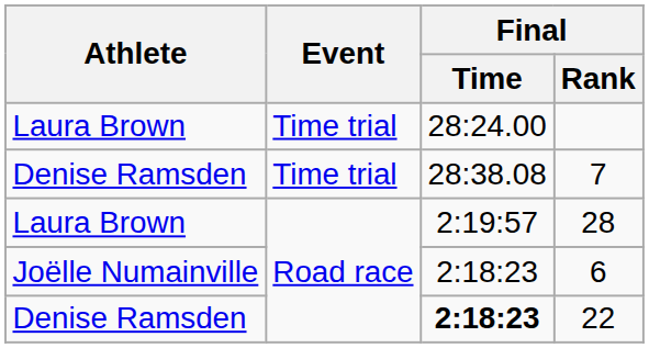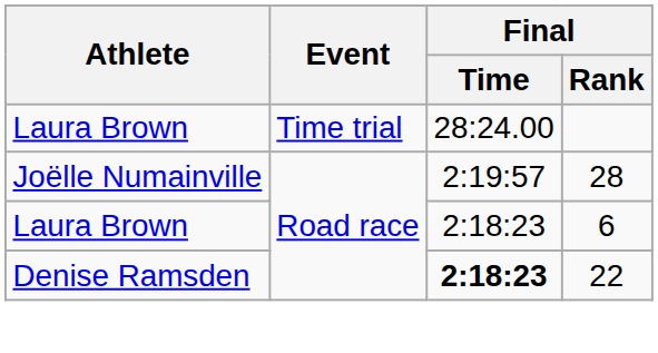 <table class="wikitable" border="1" style="font-size:90%">
 <tr>
 <th rowspan=2>Athlete</th>
 <th rowspan=2>Event</th>
 <th colspan=2>Final</th>
 </tr>
 <tr>
 <th>Time</th>
 <th>Rank</th>
 </tr>
 <tr>
 <td><a href='#'>Laura Brown</a></td>
 <td><a href='#'>Time trial</a></td>
 <td align=center>28:24.00</td>
 <td align=center></td>
 </tr>
 <tr>
-<td><a href='#'>Denise Ramsden</a></td>
-<td><a href='#'>Time trial</a></td>
-<td align=center>28:38.08</td>
-<td align=center>7</td>
-</tr>
-<tr>
-<td><a href='#'>Laura Brown</a></td>
+<td><a href='#'>Joëlle Numainville</a></td>
 <td align=center rowspan=3><a href='#'>Road race</a></td>
 <td align=center>2:19:57</td>
 <td align=center>28</td>
 </tr>
 <tr>
-<td><a href='#'>Joëlle Numainville</a></td>
+<td><a href='#'>Laura Brown</a></td>
 <td align=center>2:18:23</td>
 <td align=center>6</td>
 </tr>
 <tr>
 <td><a href='#'>Denise Ramsden</a></td>
 <td align=center><strong>2:18:23</strong></td>
 <td align=center>22</td>
 </tr>
 </table>
